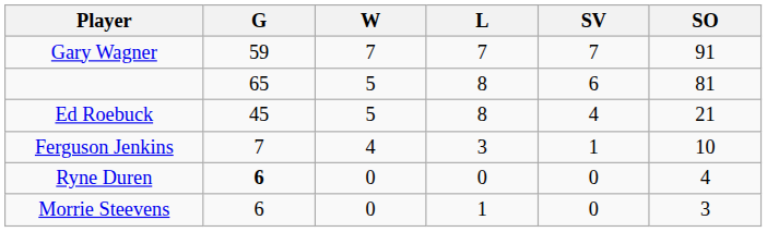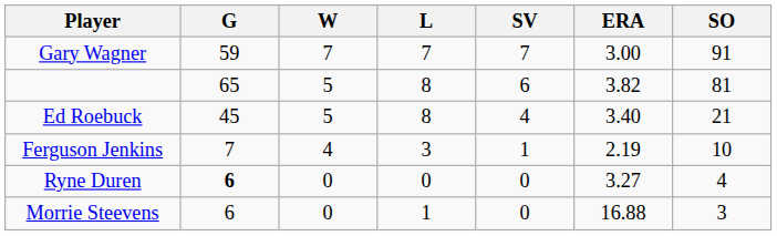 <table class="wikitable sortable">
 <tr>
 <th bgcolor="#DDDDFF" width="16%">Player</th>
 <th bgcolor="#DDDDFF" width="9%">G</th>
 <th bgcolor="#DDDDFF" width="9%">W</th>
 <th bgcolor="#DDDDFF" width="9%">L</th>
 <th bgcolor="#DDDDFF" width="9%">SV</th>
+<th bgcolor="#DDDDFF" width="9%">ERA</th>
 <th bgcolor="#DDDDFF" width="9%">SO</th>
 </tr>
 <tr align="center">
 <td><a href='#'>Gary Wagner</a></td>
 <td>59</td>
 <td>7</td>
 <td>7</td>
 <td>7</td>
+<td>3.00</td>
 <td>91</td>
 </tr>
 <tr align=center>
 <td></td>
 <td>65</td>
 <td>5</td>
 <td>8</td>
 <td>6</td>
+<td>3.82</td>
 <td>81</td>
 </tr>
 <tr align="center">
 <td><a href='#'>Ed Roebuck</a></td>
 <td>45</td>
 <td>5</td>
 <td>8</td>
 <td>4</td>
+<td>3.40</td>
 <td>21</td>
 </tr>
 <tr align="center">
 <td><a href='#'>Ferguson Jenkins</a></td>
 <td>7</td>
 <td>4</td>
 <td>3</td>
 <td>1</td>
+<td>2.19</td>
 <td>10</td>
 </tr>
 <tr align="center">
 <td><a href='#'>Ryne Duren</a></td>
 <td><strong>6</strong></td>
 <td>0</td>
 <td>0</td>
 <td>0</td>
+<td>3.27</td>
 <td>4</td>
 </tr>
 <tr align="center">
 <td><a href='#'>Morrie Steevens</a></td>
 <td>6</td>
 <td>0</td>
 <td>1</td>
 <td>0</td>
+<td>16.88</td>
 <td>3</td>
 </tr>
 </table>
